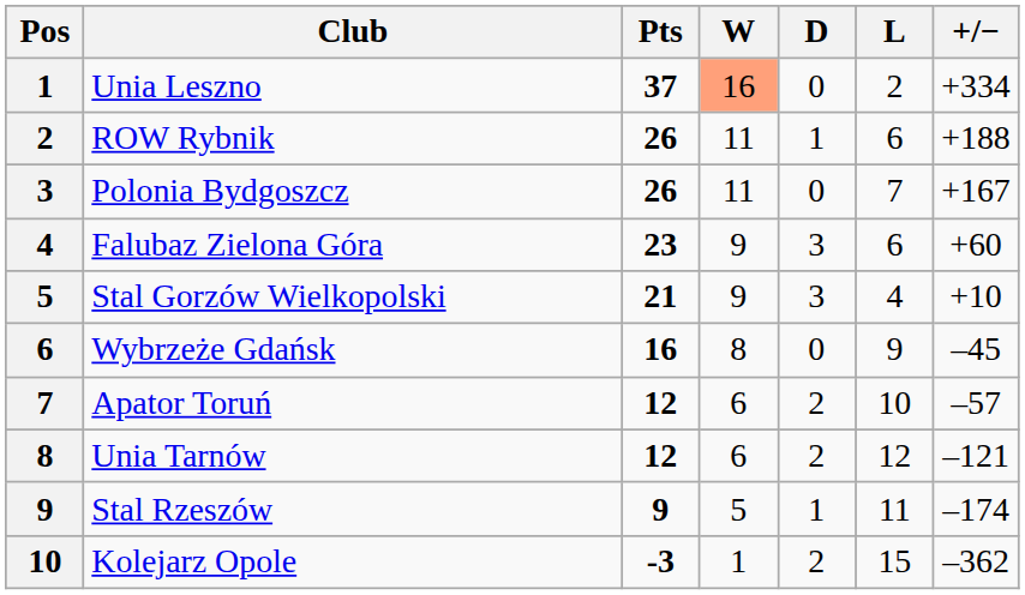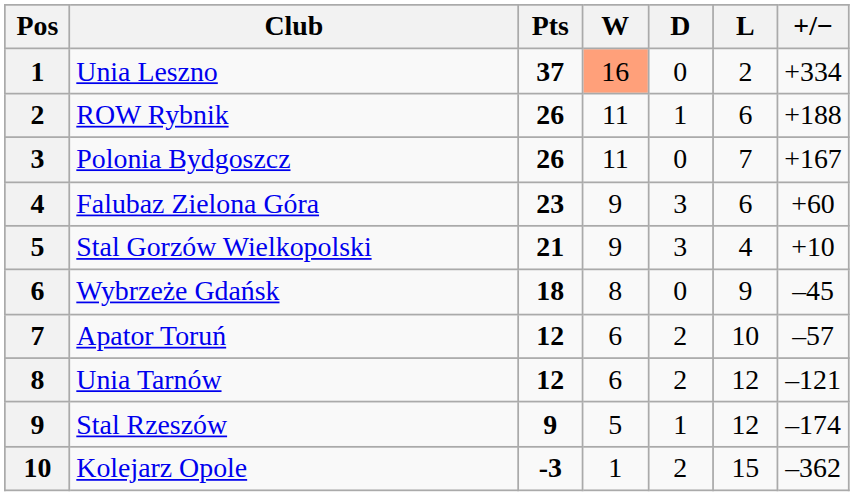 <table class="wikitable">
 <tr>
 <th width=30>Pos</th>
 <th width=250>Club</th>
 <th width=30>Pts</th>
 <th width=30>W</th>
 <th width=30>D</th>
 <th width=30>L</th>
 <th width=30>+/−</th>
 </tr>
 <tr align=center>
 <th>1</th>
 <td align=left><a href='#'>Unia Leszno</a></td>
 <td><strong>37</strong></td>
 <td style="background: lightsalmon;">16</td>
 <td>0</td>
 <td>2</td>
 <td>+334</td>
 </tr>
 <tr align=center>
 <th>2</th>
 <td align=left><a href='#'>ROW Rybnik</a></td>
 <td><strong>26</strong></td>
 <td>11</td>
 <td>1</td>
 <td>6</td>
 <td>+188</td>
 </tr>
 <tr align=center>
 <th>3</th>
 <td align=left><a href='#'>Polonia Bydgoszcz</a></td>
 <td><strong>26</strong></td>
 <td>11</td>
 <td>0</td>
 <td>7</td>
 <td>+167</td>
 </tr>
 <tr align=center>
 <th>4</th>
 <td align=left><a href='#'>Falubaz Zielona Góra</a></td>
 <td><strong>23</strong></td>
 <td>9</td>
 <td>3</td>
 <td>6</td>
 <td>+60</td>
 </tr>
 <tr align=center>
 <th>5</th>
 <td align=left><a href='#'>Stal Gorzów Wielkopolski</a></td>
 <td><strong>21</strong></td>
 <td>9</td>
 <td>3</td>
 <td>4</td>
 <td>+10</td>
 </tr>
 <tr align=center>
 <th>6</th>
 <td align=left><a href='#'>Wybrzeże Gdańsk</a></td>
-<td><strong>16</strong></td>
+<td><strong>18</strong></td>
 <td>8</td>
 <td>0</td>
 <td>9</td>
 <td>–45</td>
 </tr>
 <tr align=center>
 <th>7</th>
 <td align=left><a href='#'>Apator Toruń</a></td>
 <td><strong>12</strong></td>
 <td>6</td>
 <td>2</td>
 <td>10</td>
 <td>–57</td>
 </tr>
 <tr align=center>
 <th>8</th>
 <td align=left><a href='#'>Unia Tarnów</a></td>
 <td><strong>12</strong></td>
 <td>6</td>
 <td>2</td>
 <td>12</td>
 <td>–121</td>
 </tr>
 <tr align=center>
 <th>9</th>
 <td align=left><a href='#'>Stal Rzeszów</a></td>
 <td><strong>9</strong></td>
 <td>5</td>
 <td>1</td>
-<td>11</td>
+<td>12</td>
 <td>–174</td>
 </tr>
 <tr align=center>
 <th>10</th>
 <td align=left><a href='#'>Kolejarz Opole</a></td>
 <td><strong>-3</strong></td>
 <td>1</td>
 <td>2</td>
 <td>15</td>
 <td>–362</td>
 </tr>
 </table>
